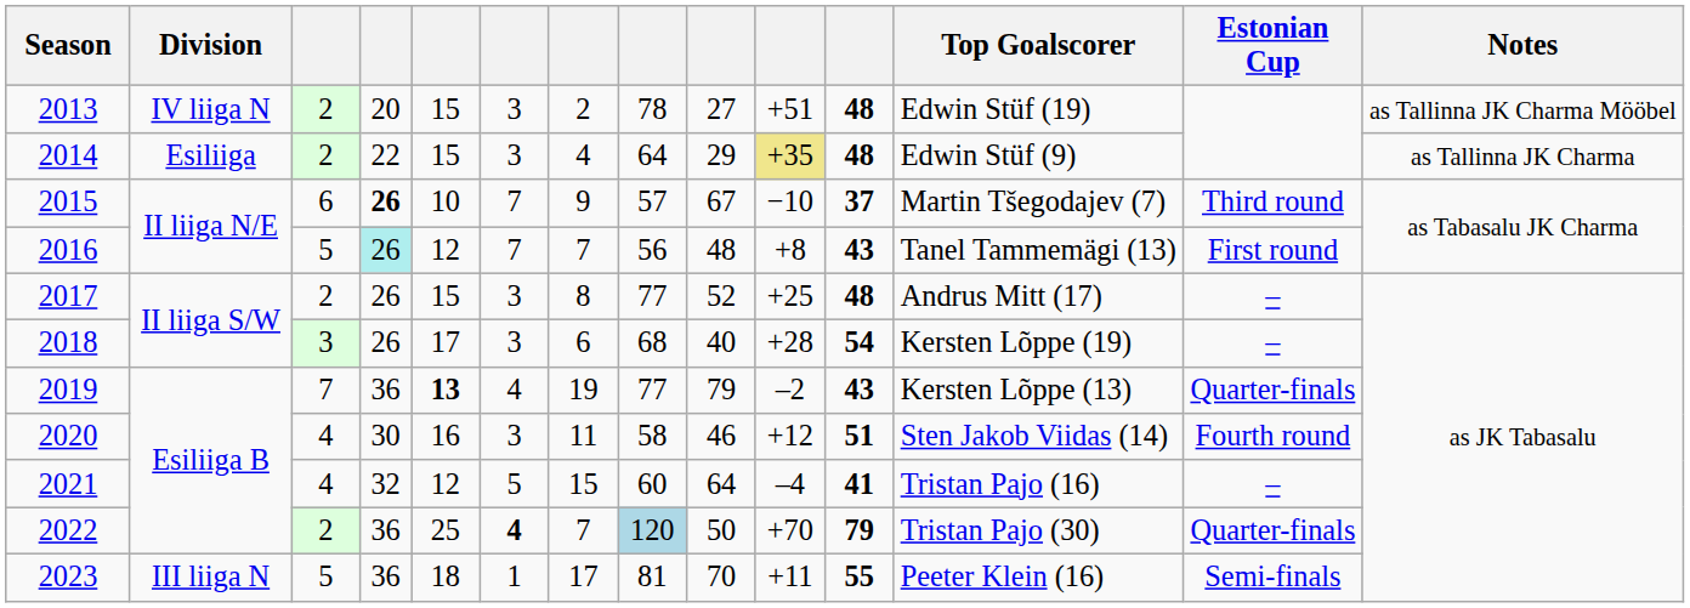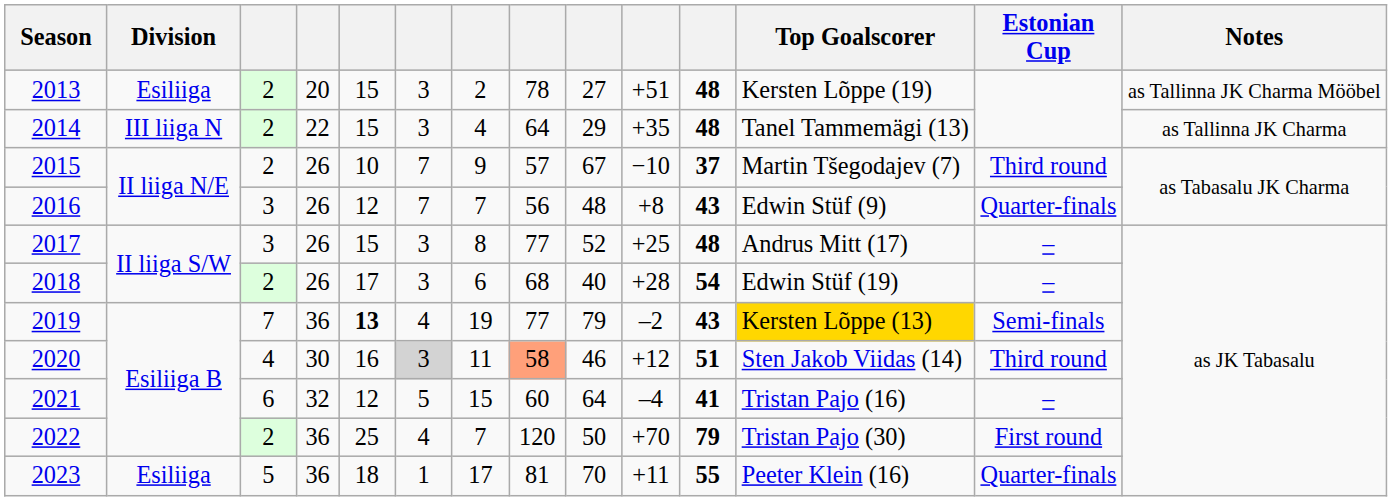 <table class="wikitable">
 <tr>
 <th width=60px>Season</th>
 <th width=80px>Division</th>
 <th width=30px></th>
 <th width=20px></th>
 <th width=30px></th>
 <th width=30px></th>
 <th width=30px></th>
 <th width=30px></th>
 <th width=30px></th>
 <th width=30px></th>
 <th width=30px></th>
 <th>Top Goalscorer</th>
 <th width=90px><a href='#'>Estonian Cup</a></th>
 <th !width=90px>Notes</th>
 </tr>
 <tr align=center>
 <td><a href='#'>2013</a></td>
-<td><a href='#'>IV liiga N</a></td>
+<td><a href='#'>Esiliiga</a></td>
 <td bgcolor="#DDFFDD">2</td>
 <td>20</td>
 <td>15</td>
 <td>3</td>
 <td>2</td>
 <td>78</td>
 <td>27</td>
 <td>+51</td>
 <td><strong>48</strong></td>
-<td align=left> Edwin Stüf (19)</td>
+<td align=left> Kersten Lõppe (19)</td>
 <td rowspan="2"></td>
 <td rowspan="1"><small>as Tallinna JK Charma Mööbel</small></td>
 </tr>
 <tr align=center>
 <td><a href='#'>2014</a></td>
-<td><a href='#'>Esiliiga</a></td>
+<td><a href='#'>III liiga N</a></td>
 <td bgcolor="#DDFFDD">2</td>
 <td>22</td>
 <td>15</td>
 <td>3</td>
 <td>4</td>
 <td>64</td>
 <td>29</td>
-<td style="background: khaki;">+35</td>
+<td>+35</td>
 <td><strong>48</strong></td>
-<td align=left> Edwin Stüf (9)</td>
+<td align=left> Tanel Tammemägi (13)</td>
 <td rowspan="1"><small>as Tallinna JK Charma</small></td>
 </tr>
 <tr align=center>
 <td><a href='#'>2015</a></td>
 <td rowspan="2"><a href='#'>II liiga N/E</a></td>
-<td>6</td>
-<td><strong>26</strong></td>
+<td>2</td>
+<td>26</td>
 <td>10</td>
 <td>7</td>
 <td>9</td>
 <td>57</td>
 <td>67</td>
 <td>−10</td>
 <td><strong>37</strong></td>
 <td align=left> Martin Tšegodajev (7)</td>
 <td><a href='#'>Third round</a></td>
 <td rowspan="2"><small>as Tabasalu JK Charma</small></td>
 </tr>
 <tr align=center>
 <td><a href='#'>2016</a></td>
-<td>5</td>
-<td style="background: paleturquoise;">26</td>
+<td>3</td>
+<td>26</td>
 <td>12</td>
 <td>7</td>
 <td>7</td>
 <td>56</td>
 <td>48</td>
 <td>+8</td>
 <td><strong>43</strong></td>
-<td align=left> Tanel Tammemägi (13)</td>
-<td><a href='#'>First round</a></td>
+<td align=left> Edwin Stüf (9)</td>
+<td><a href='#'>Quarter-finals</a></td>
 </tr>
 <tr align=center>
 <td><a href='#'>2017</a></td>
 <td rowspan=2><a href='#'>II liiga S/W</a></td>
-<td>2</td>
+<td>3</td>
 <td>26</td>
 <td>15</td>
 <td>3</td>
 <td>8</td>
 <td>77</td>
 <td>52</td>
 <td>+25</td>
 <td><strong>48</strong></td>
 <td align=left> Andrus Mitt (17)</td>
 <td><a href='#'>–</a></td>
 <td rowspan="12"><small>as JK Tabasalu</small></td>
 </tr>
 <tr align=center>
 <td><a href='#'>2018</a></td>
-<td bgcolor="#DDFFDD">3</td>
+<td bgcolor="#DDFFDD">2</td>
 <td>26</td>
 <td>17</td>
 <td>3</td>
 <td>6</td>
 <td>68</td>
 <td>40</td>
 <td>+28</td>
 <td><strong>54</strong></td>
-<td align=left> Kersten Lõppe (19)</td>
+<td align=left> Edwin Stüf (19)</td>
 <td><a href='#'>–</a></td>
 </tr>
 <tr align=center>
 <td><a href='#'>2019</a></td>
 <td rowspan="4"><a href='#'>Esiliiga B</a></td>
 <td>7</td>
 <td>36</td>
 <td><strong>13</strong></td>
 <td>4</td>
 <td>19</td>
 <td>77</td>
 <td>79</td>
 <td>–2</td>
 <td><strong>43</strong></td>
-<td align=left> Kersten Lõppe (13)</td>
-<td><a href='#'>Quarter-finals</a></td>
+<td align=left style="background: gold;"> Kersten Lõppe (13)</td>
+<td><a href='#'>Semi-finals</a></td>
 </tr>
 <tr align=center>
 <td><a href='#'>2020</a></td>
 <td>4</td>
 <td>30</td>
 <td>16</td>
-<td>3</td>
+<td style="background: lightgrey;">3</td>
 <td>11</td>
-<td>58</td>
+<td style="background: lightsalmon;">58</td>
 <td>46</td>
 <td>+12</td>
 <td><strong>51</strong></td>
 <td align=left> <a href='#'>Sten Jakob Viidas</a> (14)</td>
-<td><a href='#'>Fourth round</a></td>
+<td><a href='#'>Third round</a></td>
 </tr>
 <tr align=center>
 <td><a href='#'>2021</a></td>
-<td>4</td>
+<td>6</td>
 <td>32</td>
 <td>12</td>
 <td>5</td>
 <td>15</td>
 <td>60</td>
 <td>64</td>
 <td>–4</td>
 <td><strong>41</strong></td>
 <td align=left> <a href='#'>Tristan Pajo</a> (16)</td>
 <td><a href='#'>–</a></td>
 </tr>
 <tr align=center>
 <td><a href='#'>2022</a></td>
 <td bgcolor="#DDFFDD">2</td>
 <td>36</td>
 <td>25</td>
-<td><strong>4</strong></td>
+<td>4</td>
 <td>7</td>
-<td style="background: lightblue;">120</td>
+<td>120</td>
 <td>50</td>
 <td>+70</td>
 <td><strong>79</strong></td>
 <td align=left> <a href='#'>Tristan Pajo</a> (30)</td>
-<td><a href='#'>Quarter-finals</a></td>
+<td><a href='#'>First round</a></td>
 </tr>
 <tr align=center>
 <td><a href='#'>2023</a></td>
-<td><a href='#'>III liiga N</a></td>
+<td><a href='#'>Esiliiga</a></td>
 <td>5</td>
 <td>36</td>
 <td>18</td>
 <td>1</td>
 <td>17</td>
 <td>81</td>
 <td>70</td>
 <td>+11</td>
 <td><strong>55</strong></td>
 <td align=left> <a href='#'>Peeter Klein</a> (16)</td>
-<td><a href='#'>Semi-finals</a></td>
+<td><a href='#'>Quarter-finals</a></td>
 </tr>
 </table>
